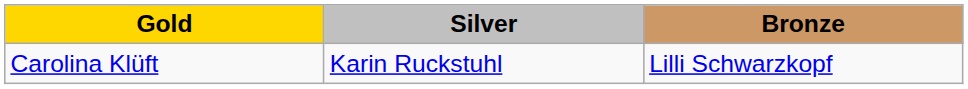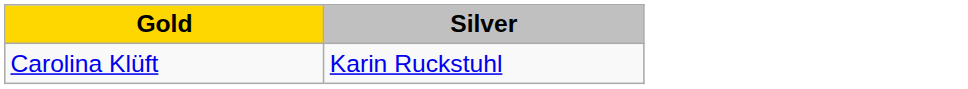 <table class="wikitable" style="text-align:left">
 <tr align="center">
 <td width=200 bgcolor=gold><strong>Gold</strong></td>
 <td width=200 bgcolor=silver><strong>Silver</strong></td>
-<td width=200 bgcolor=CC9966><strong>Bronze</strong></td>
 </tr>
 <tr>
 <td><a href='#'>Carolina Klüft</a><br><em></em></td>
 <td><a href='#'>Karin Ruckstuhl</a><br><em></em></td>
-<td><a href='#'>Lilli Schwarzkopf</a><br><em></em></td>
 </tr>
 </table>
